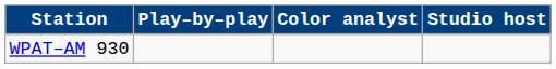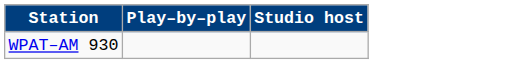 <table class="wikitable" style="white-space:nowrap;">
 <tr>
 <th style="background:#003E7E; color:white;">Station</th>
 <th style="background:#003E7E; color:white;">Play–by–play</th>
-<th style="background:#003E7E; color:white;">Color analyst</th>
 <th style="background:#003E7E; color:white;">Studio host</th>
 </tr>
 <tr>
 <td><a href='#'>WPAT–AM</a> 930</td>
 <td></td>
 <td></td>
-<td></td>
 </tr>
 </table>
